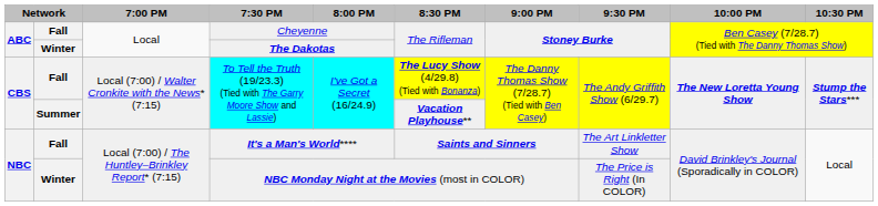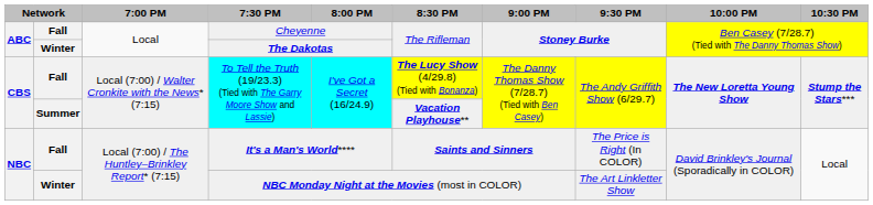 <table class="wikitable" style="width:100%;margin-right:0;text-align:center">
 <tr>
 <th colspan="2" style="background-color:#C0C0C0;text-align:center">Network</th>
 <th style="background-color:#C0C0C0;text-align:center">7:00 PM</th>
 <th style="background-color:#C0C0C0;text-align:center">7:30 PM</th>
 <th style="background-color:#C0C0C0;text-align:center">8:00 PM</th>
 <th style="background-color:#C0C0C0;text-align:center">8:30 PM</th>
 <th style="background-color:#C0C0C0;text-align:center">9:00 PM</th>
 <th style="background-color:#C0C0C0;text-align:center">9:30 PM</th>
 <th style="background-color:#C0C0C0;text-align:center">10:00 PM</th>
 <th style="background-color:#C0C0C0;text-align:center">10:30 PM</th>
 </tr>
 <tr>
 <th bgcolor="#C0C0C0" rowspan="2"><a href='#'>ABC</a></th>
 <th>Fall</th>
 <td rowspan="2">Local</td>
 <td bgcolor="#F0F0F0" colspan="2"><em><a href='#'>Cheyenne</a></em></td>
 <td bgcolor="#F0F0F0" rowspan="2"><em><a href='#'>The Rifleman</a></em></td>
 <td bgcolor="#F0F0F0" colspan="2" rowspan="2"><strong><em><a href='#'>Stoney Burke</a></em></strong></td>
 <td bgcolor="#FFFF00" colspan="2" rowspan="2"><em><a href='#'>Ben Casey</a></em> (7/28.7)<br><small>(Tied with <em><a href='#'>The Danny Thomas Show</a></em>)</small></td>
 </tr>
 <tr>
 <th>Winter</th>
 <td bgcolor="#F0F0F0" colspan="2"><strong><em><a href='#'>The Dakotas</a></em></strong></td>
 </tr>
 <tr>
 <th rowspan="2"><a href='#'>CBS</a></th>
 <th>Fall</th>
 <td bgcolor="#F0F0F0" rowspan="2">Local (7:00) / <em><a href='#'>Walter Cronkite with the News</a></em>* (7:15)</td>
 <td bgcolor="#00FFFF" rowspan="2"><em><a href='#'>To Tell the Truth</a></em> (19/23.3)<br><small>(Tied with <em><a href='#'>The Garry Moore Show</a></em> and <em><a href='#'>Lassie</a></em>)</small></td>
 <td bgcolor="#00FFFF" rowspan="2"><em><a href='#'>I've Got a Secret</a></em> (16/24.9)</td>
 <td bgcolor="#FFFF00"><strong><em><a href='#'>The Lucy Show</a></em></strong> (4/29.8)<br><small>(Tied with <em><a href='#'>Bonanza</a></em>)</small></td>
 <td bgcolor="#FFFF00" rowspan="2"><em><a href='#'>The Danny Thomas Show</a></em> (7/28.7)<br><small>(Tied with <em><a href='#'>Ben Casey</a></em>)</small></td>
 <td bgcolor="#FFFF00" rowspan="2"><em><a href='#'>The Andy Griffith Show</a></em> (6/29.7)</td>
 <td bgcolor="#F0F0F0" rowspan="2"><strong><em><a href='#'>The New Loretta Young Show</a></em></strong></td>
 <td bgcolor="#F0F0F0" rowspan="2"><strong><em><a href='#'>Stump the Stars</a></em></strong>***</td>
 </tr>
 <tr>
 <th>Summer</th>
 <td bgcolor="#F0F0F0"><strong><em><a href='#'>Vacation Playhouse</a></em></strong>**</td>
 </tr>
 <tr>
 <th rowspan="2"><a href='#'>NBC</a></th>
 <th>Fall</th>
 <td rowspan="2" bgcolor="#F0F0F0">Local (7:00) / <em><a href='#'>The Huntley–Brinkley Report</a></em>* (7:15)</td>
 <td bgcolor="#F0F0F0" colspan="2"><strong><em><a href='#'>It's a Man's World</a></em></strong>****</td>
 <td bgcolor="#F0F0F0" colspan="2"><strong><em><a href='#'>Saints and Sinners</a></em></strong></td>
-<td bgcolor="#F0F0F0"><em><a href='#'>The Art Linkletter Show</a></em></td>
+<td bgcolor="#F0F0F0"><em><a href='#'>The Price is Right</a></em> (In <span>C</span><span>O</span><span>L</span><span>O</span><span>R</span>)</td>
 <td rowspan="2" bgcolor="#F0F0F0"><em><a href='#'>David Brinkley's Journal</a></em> (Sporadically in <span>C</span><span>O</span><span>L</span><span>O</span><span>R</span>)</td>
 <td rowspan="2">Local</td>
 </tr>
 <tr>
 <th>Winter</th>
 <td colspan="4" bgcolor="#F0F0F0"><strong><em><a href='#'>NBC Monday Night at the Movies</a></em></strong> (most in <span>C</span><span>O</span><span>L</span><span>O</span><span>R</span>)</td>
-<td bgcolor="#F0F0F0"><em><a href='#'>The Price is Right</a></em> (In <span>C</span><span>O</span><span>L</span><span>O</span><span>R</span>)</td>
+<td bgcolor="#F0F0F0"><em><a href='#'>The Art Linkletter Show</a></em></td>
 </tr>
 </table>
